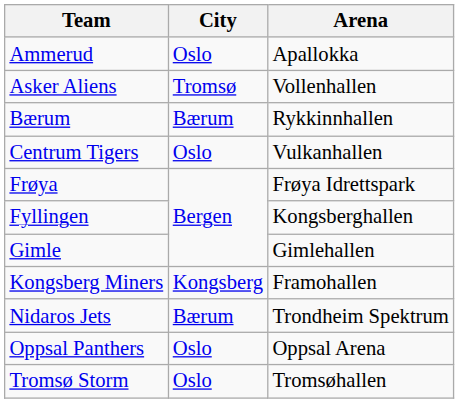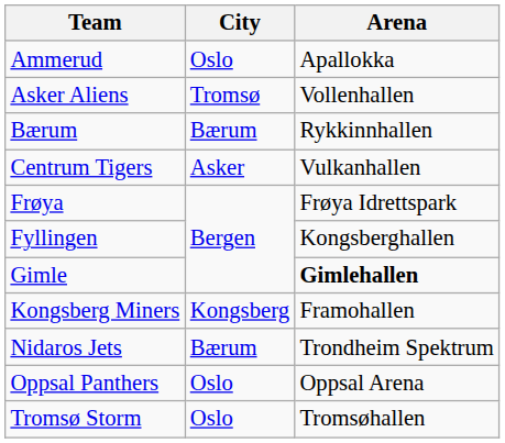 <table class="wikitable sortable">
 <tr>
 <th>Team</th>
 <th>City</th>
 <th>Arena</th>
 </tr>
 <tr>
 <td><a href='#'>Ammerud</a></td>
 <td><a href='#'>Oslo</a></td>
 <td>Apallokka</td>
 </tr>
 <tr>
 <td><a href='#'>Asker Aliens</a></td>
 <td><a href='#'>Tromsø</a></td>
 <td>Vollenhallen</td>
 </tr>
 <tr>
 <td><a href='#'>Bærum</a></td>
 <td><a href='#'>Bærum</a></td>
 <td>Rykkinnhallen</td>
 </tr>
 <tr>
 <td><a href='#'>Centrum Tigers</a></td>
-<td><a href='#'>Oslo</a></td>
+<td><a href='#'>Asker</a></td>
 <td>Vulkanhallen</td>
 </tr>
 <tr>
 <td><a href='#'>Frøya</a></td>
 <td rowspan=3><a href='#'>Bergen</a></td>
 <td>Frøya Idrettspark</td>
 </tr>
 <tr>
 <td><a href='#'>Fyllingen</a></td>
 <td>Kongsberghallen</td>
 </tr>
 <tr>
 <td><a href='#'>Gimle</a></td>
-<td>Gimlehallen</td>
+<td><strong>Gimlehallen</strong></td>
 </tr>
 <tr>
 <td><a href='#'>Kongsberg Miners</a></td>
 <td><a href='#'>Kongsberg</a></td>
 <td>Framohallen</td>
 </tr>
 <tr>
 <td><a href='#'>Nidaros Jets</a></td>
 <td><a href='#'>Bærum</a></td>
 <td>Trondheim Spektrum</td>
 </tr>
 <tr>
 <td><a href='#'>Oppsal Panthers</a></td>
 <td><a href='#'>Oslo</a></td>
 <td>Oppsal Arena</td>
 </tr>
 <tr>
 <td><a href='#'>Tromsø Storm</a></td>
 <td><a href='#'>Oslo</a></td>
 <td>Tromsøhallen</td>
 </tr>
 </table>
